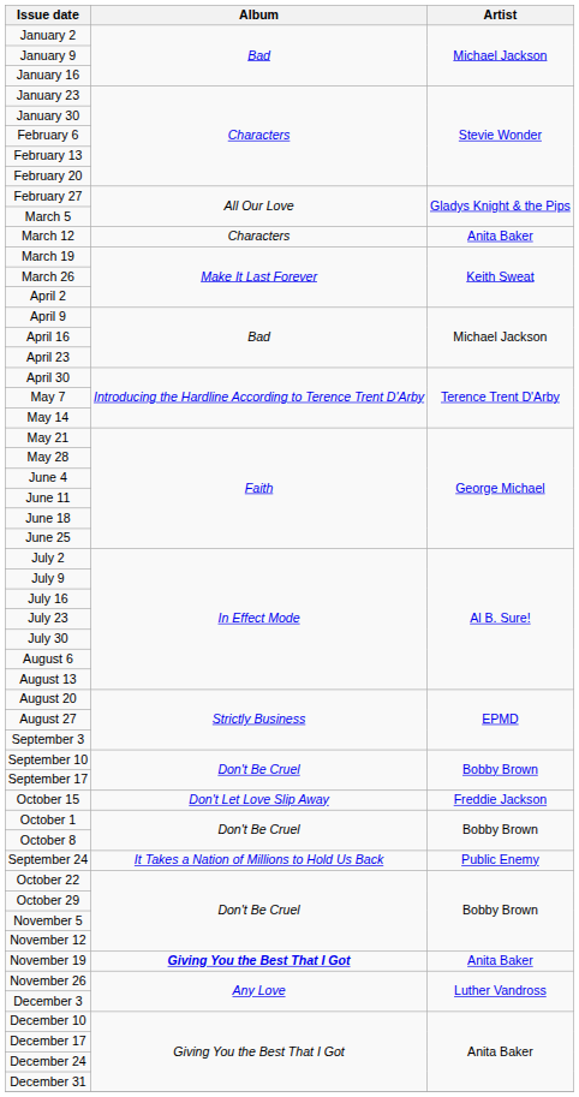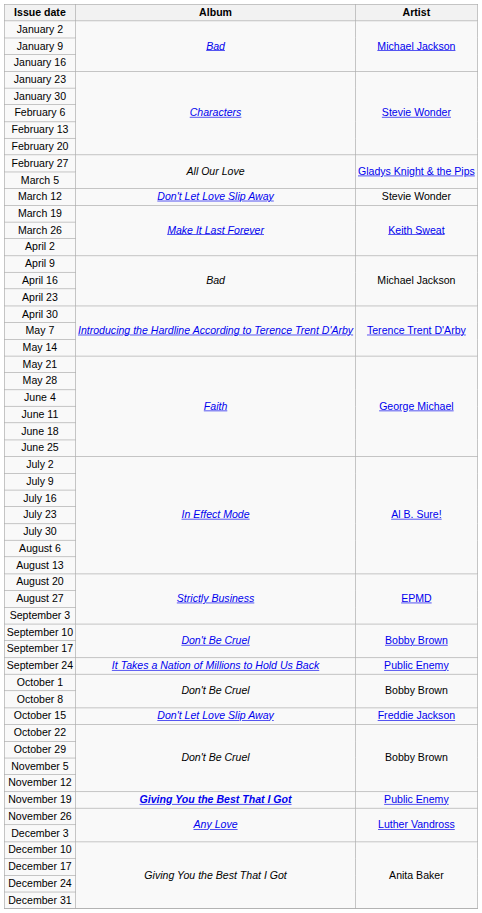 <table class="wikitable" style="text-align: center;">
 <tr>
 <th>Issue date</th>
 <th>Album</th>
 <th>Artist</th>
 </tr>
 <tr>
 <td>January 2</td>
 <td rowspan="3"><em><a href='#'>Bad</a></em></td>
 <td rowspan="3"><a href='#'>Michael Jackson</a></td>
 </tr>
 <tr>
 <td>January 9</td>
 </tr>
 <tr>
 <td>January 16</td>
 </tr>
 <tr>
 <td>January 23</td>
 <td rowspan="5"><em><a href='#'>Characters</a></em></td>
 <td rowspan="5"><a href='#'>Stevie Wonder</a></td>
 </tr>
 <tr>
 <td>January 30</td>
 </tr>
 <tr>
 <td>February 6</td>
 </tr>
 <tr>
 <td>February 13</td>
 </tr>
 <tr>
 <td>February 20</td>
 </tr>
 <tr>
 <td>February 27</td>
 <td rowspan="2"><em>All Our Love</em></td>
 <td rowspan="2"><a href='#'>Gladys Knight & the Pips</a></td>
 </tr>
 <tr>
 <td>March 5</td>
 </tr>
 <tr>
 <td>March 12</td>
-<td><em>Characters</em></td>
-<td><a href='#'>Anita Baker</a></td>
+<td><em><a href='#'>Don't Let Love Slip Away</a></em></td>
+<td>Stevie Wonder</td>
 </tr>
 <tr>
 <td>March 19</td>
 <td rowspan="3"><em><a href='#'>Make It Last Forever</a></em></td>
 <td rowspan="3"><a href='#'>Keith Sweat</a></td>
 </tr>
 <tr>
 <td>March 26</td>
 </tr>
 <tr>
 <td>April 2</td>
 </tr>
 <tr>
 <td>April 9</td>
 <td rowspan="3"><em>Bad</em></td>
 <td rowspan="3">Michael Jackson</td>
 </tr>
 <tr>
 <td>April 16</td>
 </tr>
 <tr>
 <td>April 23</td>
 </tr>
 <tr>
 <td>April 30</td>
 <td rowspan="3"><em><a href='#'>Introducing the Hardline According to Terence Trent D'Arby</a></em></td>
 <td rowspan="3"><a href='#'>Terence Trent D'Arby</a></td>
 </tr>
 <tr>
 <td>May 7</td>
 </tr>
 <tr>
 <td>May 14</td>
 </tr>
 <tr>
 <td>May 21</td>
 <td rowspan="6"><em><a href='#'>Faith</a></em></td>
 <td rowspan="6"><a href='#'>George Michael</a></td>
 </tr>
 <tr>
 <td>May 28</td>
 </tr>
 <tr>
 <td>June 4</td>
 </tr>
 <tr>
 <td>June 11</td>
 </tr>
 <tr>
 <td>June 18</td>
 </tr>
 <tr>
 <td>June 25</td>
 </tr>
 <tr>
 <td>July 2</td>
 <td rowspan="7"><em><a href='#'>In Effect Mode</a></em></td>
 <td rowspan="7"><a href='#'>Al B. Sure!</a></td>
 </tr>
 <tr>
 <td>July 9</td>
 </tr>
 <tr>
 <td>July 16</td>
 </tr>
 <tr>
 <td>July 23</td>
 </tr>
 <tr>
 <td>July 30</td>
 </tr>
 <tr>
 <td>August 6</td>
 </tr>
 <tr>
 <td>August 13</td>
 </tr>
 <tr>
 <td>August 20</td>
 <td rowspan="3"><em><a href='#'>Strictly Business</a></em></td>
 <td rowspan="3"><a href='#'>EPMD</a></td>
 </tr>
 <tr>
 <td>August 27</td>
 </tr>
 <tr>
 <td>September 3</td>
 </tr>
 <tr>
 <td>September 10</td>
 <td rowspan="2"><em><a href='#'>Don't Be Cruel</a></em></td>
 <td rowspan="2"><a href='#'>Bobby Brown</a></td>
 </tr>
 <tr>
 <td>September 17</td>
 </tr>
 <tr>
-<td>October 15</td>
-<td><em><a href='#'>Don't Let Love Slip Away</a></em></td>
-<td><a href='#'>Freddie Jackson</a></td>
+<td>September 24</td>
+<td><em><a href='#'>It Takes a Nation of Millions to Hold Us Back</a></em></td>
+<td><a href='#'>Public Enemy</a></td>
 </tr>
 <tr>
 <td>October 1</td>
 <td rowspan="2"><em>Don't Be Cruel</em></td>
 <td rowspan="2">Bobby Brown</td>
 </tr>
 <tr>
 <td>October 8</td>
 </tr>
 <tr>
-<td>September 24</td>
-<td><em><a href='#'>It Takes a Nation of Millions to Hold Us Back</a></em></td>
-<td><a href='#'>Public Enemy</a></td>
+<td>October 15</td>
+<td><em><a href='#'>Don't Let Love Slip Away</a></em></td>
+<td><a href='#'>Freddie Jackson</a></td>
 </tr>
 <tr>
 <td>October 22</td>
 <td rowspan="4"><em>Don't Be Cruel</em></td>
 <td rowspan="4">Bobby Brown</td>
 </tr>
 <tr>
 <td>October 29</td>
 </tr>
 <tr>
 <td>November 5</td>
 </tr>
 <tr>
 <td>November 12</td>
 </tr>
 <tr>
 <td>November 19</td>
 <td><strong><em><a href='#'>Giving You the Best That I Got</a></em></strong></td>
-<td><a href='#'>Anita Baker</a></td>
+<td><a href='#'>Public Enemy</a></td>
 </tr>
 <tr>
 <td>November 26</td>
 <td rowspan="2"><em><a href='#'>Any Love</a></em></td>
 <td rowspan="2"><a href='#'>Luther Vandross</a></td>
 </tr>
 <tr>
 <td>December 3</td>
 </tr>
 <tr>
 <td>December 10</td>
 <td rowspan="4"><em>Giving You the Best That I Got</em></td>
 <td rowspan="4">Anita Baker</td>
 </tr>
 <tr>
 <td>December 17</td>
 </tr>
 <tr>
 <td>December 24</td>
 </tr>
 <tr>
 <td>December 31</td>
 </tr>
 <tr>
 </tr>
 </table>
